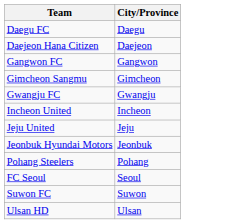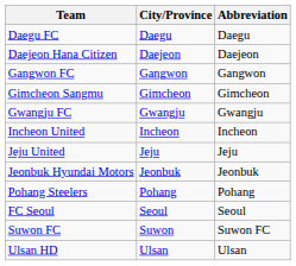 <table class="wikitable" style="text-align:left">
 <tr>
 <th>Team</th>
 <th>City/Province</th>
+<th>Abbreviation</th>
 </tr>
 <tr>
 <td><a href='#'>Daegu FC</a></td>
 <td><a href='#'>Daegu</a></td>
+<td>Daegu</td>
 </tr>
 <tr>
 <td><a href='#'>Daejeon Hana Citizen</a></td>
 <td><a href='#'>Daejeon</a></td>
+<td>Daejeon</td>
 </tr>
 <tr>
 <td><a href='#'>Gangwon FC</a></td>
 <td><a href='#'>Gangwon</a></td>
+<td>Gangwon</td>
 </tr>
 <tr>
 <td><a href='#'>Gimcheon Sangmu</a></td>
 <td><a href='#'>Gimcheon</a></td>
+<td>Gimcheon</td>
 </tr>
 <tr>
 <td><a href='#'>Gwangju FC</a></td>
 <td><a href='#'>Gwangju</a></td>
+<td>Gwangju</td>
 </tr>
 <tr>
 <td><a href='#'>Incheon United</a></td>
 <td><a href='#'>Incheon</a></td>
+<td>Incheon</td>
 </tr>
 <tr>
 <td><a href='#'>Jeju United</a></td>
 <td><a href='#'>Jeju</a></td>
+<td>Jeju</td>
 </tr>
 <tr>
 <td><a href='#'>Jeonbuk Hyundai Motors</a></td>
 <td><a href='#'>Jeonbuk</a></td>
+<td>Jeonbuk</td>
 </tr>
 <tr>
 <td><a href='#'>Pohang Steelers</a></td>
 <td><a href='#'>Pohang</a></td>
+<td>Pohang</td>
 </tr>
 <tr>
 <td><a href='#'>FC Seoul</a></td>
 <td><a href='#'>Seoul</a></td>
+<td>Seoul</td>
 </tr>
 <tr>
 <td><a href='#'>Suwon FC</a></td>
 <td><a href='#'>Suwon</a></td>
+<td>Suwon FC</td>
 </tr>
 <tr>
 <td><a href='#'>Ulsan HD</a></td>
 <td><a href='#'>Ulsan</a></td>
+<td>Ulsan</td>
 </tr>
 </table>
